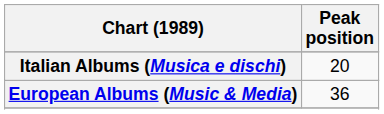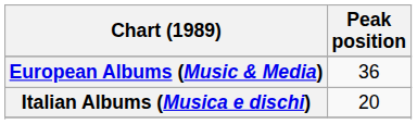 <table class="wikitable sortable plainrowheaders" style="text-align:center">
 <tr>
 <th scope="col">Chart (1989)</th>
 <th scope="col">Peak<br>position</th>
 </tr>
 <tr>
 </tr>
 <tr>
 </tr>
 <tr>
 </tr>
 <tr>
-<th scope="row">Italian Albums (<em><a href='#'>Musica e dischi</a></em>)</th>
-<td>20</td>
+<th scope="row"><a href='#'>European Albums</a> (<em><a href='#'>Music & Media</a></em>)</th>
+<td>36</td>
 </tr>
 <tr>
 </tr>
 <tr>
-<th scope="row"><a href='#'>European Albums</a> (<em><a href='#'>Music & Media</a></em>)</th>
-<td>36</td>
+<th scope="row">Italian Albums (<em><a href='#'>Musica e dischi</a></em>)</th>
+<td>20</td>
 </tr>
 <tr>
 </tr>
 <tr>
 </tr>
 <tr>
 </tr>
 </table>
